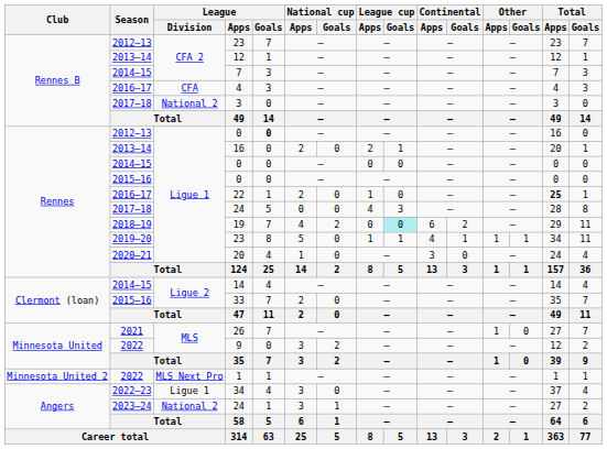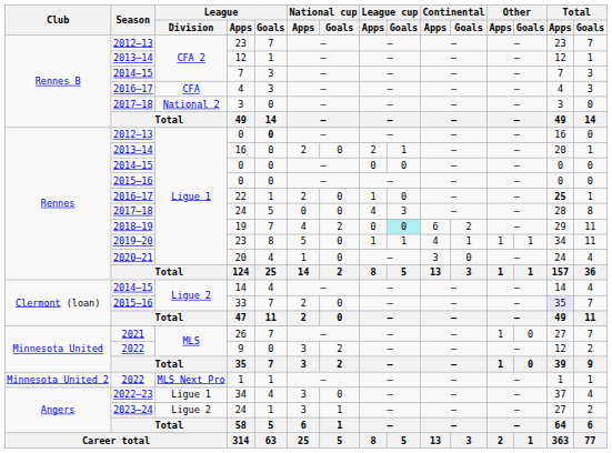 <table class="wikitable" style="text-align:center">
 <tr>
 <th rowspan="2">Club</th>
 <th rowspan="2">Season</th>
 <th colspan="3">League</th>
 <th colspan="2">National cup</th>
 <th colspan="2">League cup</th>
 <th colspan="2">Continental</th>
 <th colspan="2">Other</th>
 <th colspan="2">Total</th>
 </tr>
 <tr>
 <th>Division</th>
 <th>Apps</th>
 <th>Goals</th>
 <th>Apps</th>
 <th>Goals</th>
 <th>Apps</th>
 <th>Goals</th>
 <th>Apps</th>
 <th>Goals</th>
 <th>Apps</th>
 <th>Goals</th>
 <th>Apps</th>
 <th>Goals</th>
 </tr>
 <tr>
 <td rowspan="6"><a href='#'>Rennes B</a></td>
 <td><a href='#'>2012–13</a></td>
 <td rowspan="3"><a href='#'>CFA 2</a></td>
 <td>23</td>
 <td>7</td>
 <td colspan="2">—</td>
 <td colspan="2">—</td>
 <td colspan="2">—</td>
 <td colspan="2">—</td>
 <td>23</td>
 <td>7</td>
 </tr>
 <tr>
 <td><a href='#'>2013–14</a></td>
 <td>12</td>
 <td>1</td>
 <td colspan="2">—</td>
 <td colspan="2">—</td>
 <td colspan="2">—</td>
 <td colspan="2">—</td>
 <td>12</td>
 <td>1</td>
 </tr>
 <tr>
 <td><a href='#'>2014–15</a></td>
 <td>7</td>
 <td>3</td>
 <td colspan="2">—</td>
 <td colspan="2">—</td>
 <td colspan="2">—</td>
 <td colspan="2">—</td>
 <td>7</td>
 <td>3</td>
 </tr>
 <tr>
 <td><a href='#'>2016–17</a></td>
 <td><a href='#'>CFA</a></td>
 <td>4</td>
 <td>3</td>
 <td colspan="2">—</td>
 <td colspan="2">—</td>
 <td colspan="2">—</td>
 <td colspan="2">—</td>
 <td>4</td>
 <td>3</td>
 </tr>
 <tr>
 <td><a href='#'>2017–18</a></td>
 <td><a href='#'>National 2</a></td>
 <td>3</td>
 <td>0</td>
 <td colspan="2">—</td>
 <td colspan="2">—</td>
 <td colspan="2">—</td>
 <td colspan="2">—</td>
 <td>3</td>
 <td>0</td>
 </tr>
 <tr>
 <th colspan="2">Total</th>
 <th>49</th>
 <th>14</th>
 <th colspan="2">—</th>
 <th colspan="2">—</th>
 <th colspan="2">—</th>
 <th colspan="2">—</th>
 <th>49</th>
 <th>14</th>
 </tr>
 <tr>
 <td rowspan="10"><a href='#'>Rennes</a></td>
 <td><a href='#'>2012–13</a></td>
 <td rowspan="9"><a href='#'>Ligue 1</a></td>
 <td>0</td>
 <td><strong>0</strong></td>
 <td colspan="2">—</td>
 <td colspan="2">—</td>
 <td colspan="2">—</td>
 <td colspan="2">—</td>
 <td>16</td>
 <td>0</td>
 </tr>
 <tr>
 <td><a href='#'>2013–14</a></td>
 <td>16</td>
 <td>0</td>
 <td>2</td>
 <td>0</td>
 <td>2</td>
 <td>1</td>
 <td colspan="2">—</td>
 <td colspan="2">—</td>
 <td>20</td>
 <td>1</td>
 </tr>
 <tr>
 <td><a href='#'>2014–15</a></td>
 <td>0</td>
 <td>0</td>
 <td colspan="2">—</td>
 <td>0</td>
 <td>0</td>
 <td colspan="2">—</td>
 <td colspan="2">—</td>
 <td>0</td>
 <td>0</td>
 </tr>
 <tr>
 <td><a href='#'>2015–16</a></td>
 <td>0</td>
 <td>0</td>
 <td colspan="2">—</td>
 <td colspan="2">—</td>
 <td colspan="2">—</td>
 <td colspan="2">—</td>
 <td>0</td>
 <td>0</td>
 </tr>
 <tr>
 <td><a href='#'>2016–17</a></td>
 <td>22</td>
 <td>1</td>
 <td>2</td>
 <td>0</td>
 <td>1</td>
 <td>0</td>
 <td colspan="2">—</td>
 <td colspan="2">—</td>
 <td><strong>25</strong></td>
 <td>1</td>
 </tr>
 <tr>
 <td><a href='#'>2017–18</a></td>
 <td>24</td>
 <td>5</td>
 <td>0</td>
 <td>0</td>
 <td>4</td>
 <td>3</td>
 <td colspan="2">—</td>
 <td colspan="2">—</td>
 <td>28</td>
 <td>8</td>
 </tr>
 <tr>
 <td><a href='#'>2018–19</a></td>
 <td>19</td>
 <td>7</td>
 <td>4</td>
 <td>2</td>
 <td>0</td>
 <td style="background: paleturquoise;">0</td>
 <td>6</td>
 <td>2</td>
 <td colspan="2">—</td>
 <td>29</td>
 <td>11</td>
 </tr>
 <tr>
 <td><a href='#'>2019–20</a></td>
 <td>23</td>
 <td>8</td>
 <td>5</td>
 <td>0</td>
 <td>1</td>
 <td>1</td>
 <td>4</td>
 <td>1</td>
 <td>1</td>
 <td>1</td>
 <td>34</td>
 <td>11</td>
 </tr>
 <tr>
 <td><a href='#'>2020–21</a></td>
 <td>20</td>
 <td>4</td>
 <td>1</td>
 <td>0</td>
 <td colspan="2">—</td>
 <td>3</td>
 <td>0</td>
 <td colspan="2">—</td>
 <td>24</td>
 <td>4</td>
 </tr>
 <tr>
 <th colspan="2">Total</th>
 <th>124</th>
 <th>25</th>
 <th>14</th>
 <th>2</th>
 <th>8</th>
 <th>5</th>
 <th>13</th>
 <th>3</th>
 <th>1</th>
 <th>1</th>
 <th>157</th>
 <th>36</th>
 </tr>
 <tr>
 <td rowspan="3"><a href='#'>Clermont</a> (loan)</td>
 <td><a href='#'>2014–15</a></td>
 <td rowspan="2"><a href='#'>Ligue 2</a></td>
 <td>14</td>
 <td>4</td>
 <td colspan="2">—</td>
 <td colspan="2">—</td>
 <td colspan="2">—</td>
 <td colspan="2">—</td>
 <td>14</td>
 <td>4</td>
 </tr>
 <tr>
 <td><a href='#'>2015–16</a></td>
 <td>33</td>
 <td>7</td>
 <td>2</td>
 <td>0</td>
 <td colspan="2">—</td>
 <td colspan="2">—</td>
 <td colspan="2">—</td>
-<td>35</td>
+<td style="background: lavender;">35</td>
 <td>7</td>
 </tr>
 <tr>
 <th colspan="2">Total</th>
 <th>47</th>
 <th>11</th>
 <th>2</th>
 <th>0</th>
 <th colspan="2">—</th>
 <th colspan="2">—</th>
 <th colspan="2">—</th>
 <th>49</th>
 <th>11</th>
 </tr>
 <tr>
 <td rowspan="3"><a href='#'>Minnesota United</a></td>
 <td><a href='#'>2021</a></td>
 <td rowspan="2"><a href='#'>MLS</a></td>
 <td>26</td>
 <td>7</td>
 <td colspan="2">—</td>
 <td colspan="2">—</td>
 <td colspan="2">—</td>
 <td>1</td>
 <td>0</td>
 <td>27</td>
 <td>7</td>
 </tr>
 <tr>
 <td><a href='#'>2022</a></td>
 <td>9</td>
 <td>0</td>
 <td>3</td>
 <td>2</td>
 <td colspan="2">—</td>
 <td colspan="2">—</td>
 <td colspan="2">—</td>
 <td>12</td>
 <td>2</td>
 </tr>
 <tr>
 <th colspan="2">Total</th>
 <th>35</th>
 <th>7</th>
 <th>3</th>
 <th>2</th>
 <th colspan="2">—</th>
 <th colspan="2">—</th>
 <th>1</th>
 <th>0</th>
 <th>39</th>
 <th>9</th>
 </tr>
 <tr>
 <td><a href='#'>Minnesota United 2</a></td>
 <td><a href='#'>2022</a></td>
 <td><a href='#'>MLS Next Pro</a></td>
 <td>1</td>
 <td>1</td>
 <td colspan="2">—</td>
 <td colspan="2">—</td>
 <td colspan="2">—</td>
 <td colspan="2">—</td>
 <td>1</td>
 <td>1</td>
 </tr>
 <tr>
 <td rowspan="3"><a href='#'>Angers</a></td>
 <td><a href='#'>2022–23</a></td>
 <td>Ligue 1</td>
 <td>34</td>
 <td>4</td>
 <td>3</td>
 <td>0</td>
 <td colspan="2">—</td>
 <td colspan="2">—</td>
 <td colspan="2">—</td>
 <td>37</td>
 <td>4</td>
 </tr>
 <tr>
 <td><a href='#'>2023–24</a></td>
-<td><a href='#'>National 2</a></td>
+<td>Ligue 2</td>
 <td>24</td>
 <td>1</td>
 <td>3</td>
 <td>1</td>
 <td colspan="2">—</td>
 <td colspan="2">—</td>
 <td colspan="2">—</td>
 <td>27</td>
 <td>2</td>
 </tr>
 <tr>
 <th colspan="2">Total</th>
 <th>58</th>
 <th>5</th>
 <th>6</th>
 <th>1</th>
 <th colspan="2">—</th>
 <th colspan="2">—</th>
 <th colspan="2">—</th>
 <th>64</th>
 <th>6</th>
 </tr>
 <tr>
 <th colspan="3">Career total</th>
 <th>314</th>
 <th>63</th>
 <th>25</th>
 <th>5</th>
 <th>8</th>
 <th>5</th>
 <th>13</th>
 <th>3</th>
 <th>2</th>
 <th>1</th>
 <th>363</th>
 <th>77</th>
 </tr>
 </table>
